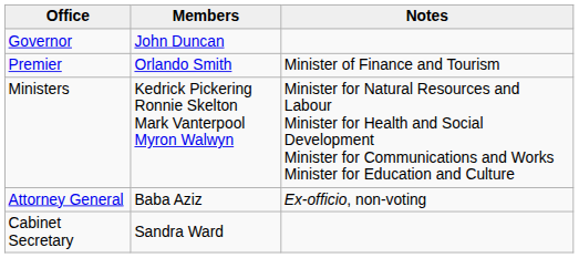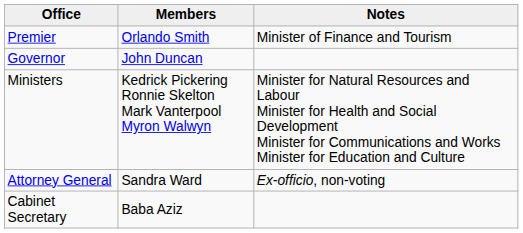 <table class="wikitable">
 <tr>
 <th align="center" style="background: #efefef;" width="125">Office</th>
 <th align="center" style="background: #efefef;" width="150">Members</th>
 <th align="center" style="background: #efefef;" width="300">Notes</th>
 </tr>
 <tr>
+<td><a href='#'>Premier</a></td>
+<td><a href='#'>Orlando Smith</a></td>
+<td>Minister of Finance and Tourism</td>
+</tr>
+<tr>
 <td><a href='#'>Governor</a></td>
 <td><a href='#'>John Duncan</a></td>
 <td></td>
-</tr>
-<tr>
-<td><a href='#'>Premier</a></td>
-<td><a href='#'>Orlando Smith</a></td>
-<td>Minister of Finance and Tourism</td>
 </tr>
 <tr valign="top">
 <td>Ministers</td>
 <td>Kedrick Pickering<br>Ronnie Skelton<br>Mark Vanterpool<br><a href='#'>Myron Walwyn</a></td>
 <td>Minister for Natural Resources and Labour<br>Minister for Health and Social Development<br>Minister for Communications and Works <br>Minister for Education and Culture</td>
 </tr>
 <tr>
 <td><a href='#'>Attorney General</a></td>
-<td>Baba Aziz</td>
+<td>Sandra Ward</td>
 <td><em>Ex-officio</em>, non-voting</td>
 </tr>
 <tr>
 <td>Cabinet Secretary</td>
-<td>Sandra Ward</td>
+<td>Baba Aziz</td>
 <td></td>
 </tr>
 </table>
